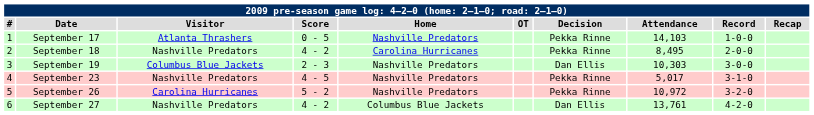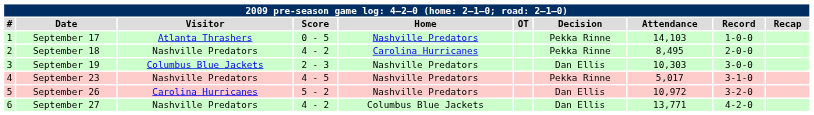 <table class="toccolours collapsible" width=90% style="clear:both; margin:1.5em auto; text-align:center">
 <tr>
 <th colspan=11 style="background:#002D62; color:white;">2009 pre-season game log: 4–2–0 (home: 2–1–0; road: 2–1–0)</th>
 </tr>
 <tr align="center" bgcolor="#dddddd">
 <td><strong>#</strong></td>
 <td><strong>Date</strong></td>
 <td><strong>Visitor</strong></td>
 <td><strong>Score</strong></td>
 <td><strong>Home</strong></td>
 <td><strong>OT</strong></td>
 <td><strong>Decision</strong></td>
 <td><strong>Attendance</strong></td>
 <td><strong>Record</strong></td>
 <td><strong>Recap</strong></td>
 </tr>
 <tr align="center" bgcolor="#ccffcc">
 <td>1</td>
 <td>September 17</td>
 <td><a href='#'>Atlanta Thrashers</a></td>
 <td>0 - 5</td>
 <td><a href='#'>Nashville Predators</a></td>
 <td></td>
 <td>Pekka Rinne</td>
 <td>14,103</td>
 <td>1-0-0</td>
 <td></td>
 </tr>
 <tr align="center" bgcolor="#ccffcc">
 <td>2</td>
 <td>September 18</td>
 <td>Nashville Predators</td>
 <td>4 - 2</td>
 <td><a href='#'>Carolina Hurricanes</a></td>
 <td></td>
 <td>Pekka Rinne</td>
 <td>8,495</td>
 <td>2-0-0</td>
 <td></td>
 </tr>
 <tr align="center" bgcolor="#ccffcc">
 <td>3</td>
 <td>September 19</td>
 <td><a href='#'>Columbus Blue Jackets</a></td>
 <td>2 - 3</td>
 <td>Nashville Predators</td>
 <td></td>
 <td>Dan Ellis</td>
 <td>10,303</td>
 <td>3-0-0</td>
 <td></td>
 </tr>
 <tr align="center" bgcolor="ffcccc">
 <td>4</td>
 <td>September 23</td>
 <td>Nashville Predators</td>
 <td>4 - 5</td>
 <td>Nashville Predators</td>
 <td></td>
 <td>Pekka Rinne</td>
 <td>5,017</td>
 <td>3-1-0</td>
 <td></td>
 </tr>
 <tr align="center" bgcolor="ffcccc">
 <td>5</td>
 <td>September 26</td>
 <td><a href='#'>Carolina Hurricanes</a></td>
 <td>5 - 2</td>
 <td>Nashville Predators</td>
 <td></td>
-<td>Pekka Rinne</td>
+<td>Dan Ellis</td>
 <td>10,972</td>
 <td>3-2-0</td>
 <td></td>
 </tr>
 <tr align="center" bgcolor="#ccffcc">
 <td>6</td>
 <td>September 27</td>
 <td>Nashville Predators</td>
 <td>4 - 2</td>
 <td>Columbus Blue Jackets</td>
 <td></td>
 <td>Dan Ellis</td>
-<td>13,761</td>
+<td>13,771</td>
 <td>4-2-0</td>
 <td></td>
 </tr>
 </table>
